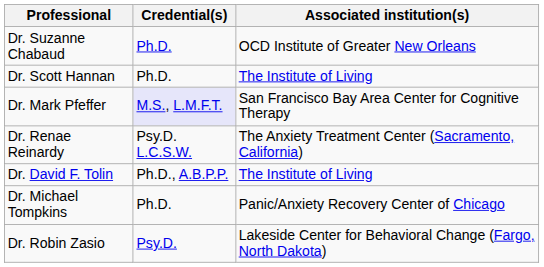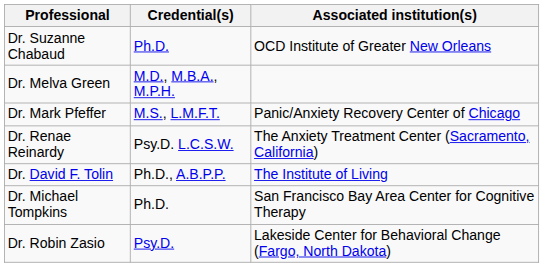 <table class="wikitable sortable">
 <tr>
 <th>Professional</th>
 <th>Credential(s)</th>
 <th>Associated institution(s)</th>
 </tr>
 <tr>
 <td>Dr. Suzanne Chabaud</td>
 <td><a href='#'>Ph.D.</a></td>
 <td>OCD Institute of Greater <a href='#'>New Orleans</a></td>
 </tr>
 <tr>
-<td>Dr. Scott Hannan</td>
-<td>Ph.D.</td>
-<td><a href='#'>The Institute of Living</a></td>
+<td>Dr. Melva Green</td>
+<td><a href='#'>M.D.</a>, <a href='#'>M.B.A.</a>, <a href='#'>M.P.H.</a></td>
+<td></td>
 </tr>
 <tr>
 <td>Dr. Mark Pfeffer</td>
-<td style="background: lavender;"><a href='#'>M.S.</a>, <a href='#'>L.M.F.T.</a></td>
-<td>San Francisco Bay Area Center for Cognitive Therapy</td>
+<td><a href='#'>M.S.</a>, <a href='#'>L.M.F.T.</a></td>
+<td>Panic/Anxiety Recovery Center of <a href='#'>Chicago</a></td>
 </tr>
 <tr>
 <td>Dr. Renae Reinardy</td>
 <td>Psy.D. <a href='#'>L.C.S.W.</a></td>
 <td>The Anxiety Treatment Center (<a href='#'>Sacramento, California</a>)</td>
 </tr>
 <tr>
 <td>Dr. <a href='#'>David F. Tolin</a></td>
 <td>Ph.D., <a href='#'>A.B.P.P.</a></td>
 <td><a href='#'>The Institute of Living</a></td>
 </tr>
 <tr>
 <td>Dr. Michael Tompkins</td>
 <td>Ph.D.</td>
-<td>Panic/Anxiety Recovery Center of <a href='#'>Chicago</a></td>
+<td>San Francisco Bay Area Center for Cognitive Therapy</td>
 </tr>
 <tr>
 <td>Dr. Robin Zasio</td>
 <td><a href='#'>Psy.D.</a></td>
 <td>Lakeside Center for Behavioral Change (<a href='#'>Fargo, North Dakota</a>)</td>
 </tr>
 </table>
